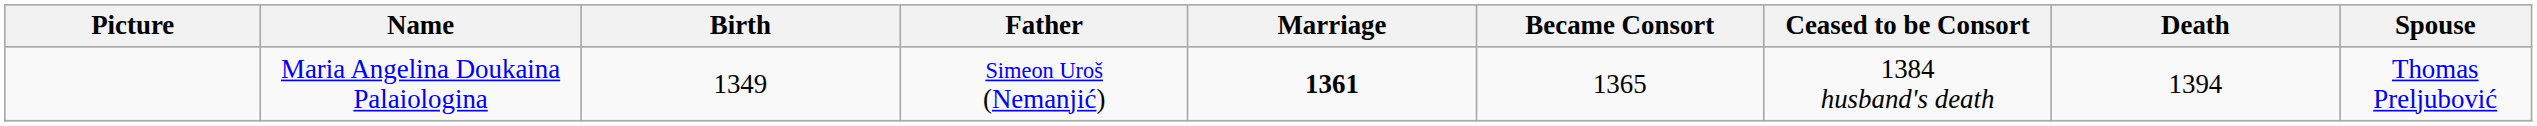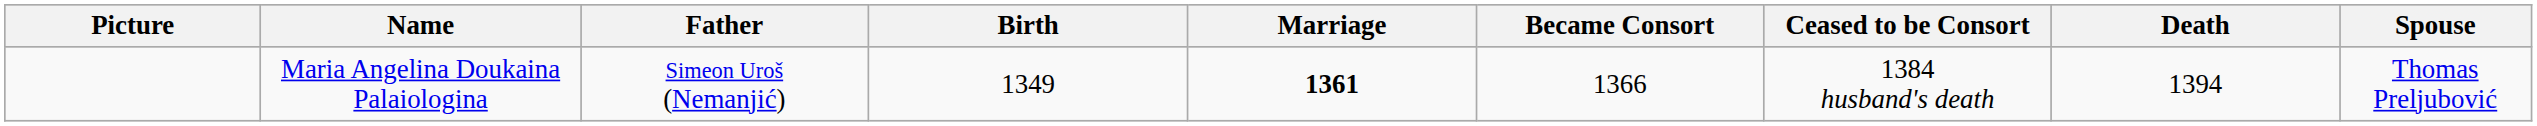 <table style="width:95%;" class="wikitable">
 <tr>
 <th style="width:8%;">Picture</th>
 <th style="width:10%;">Name</th>
+<th style="width:9%;">Father</th>
 <th style="width:10%;">Birth</th>
-<th style="width:9%;">Father</th>
 <th style="width:9%;">Marriage</th>
 <th style="width:9%;">Became Consort</th>
 <th style="width:9%;">Ceased to be Consort</th>
 <th style="width:9%;">Death</th>
 <th style="width:6%;">Spouse</th>
 </tr>
 <tr>
 <td style="text-align:center;"></td>
 <td style="text-align:center;"><a href='#'>Maria Angelina Doukaina Palaiologina</a></td>
+<td style="text-align:center;"><small><a href='#'>Simeon Uroš</a></small><br>(<a href='#'>Nemanjić</a>)</td>
 <td style="text-align:center;">1349</td>
-<td style="text-align:center;"><small><a href='#'>Simeon Uroš</a></small><br>(<a href='#'>Nemanjić</a>)</td>
 <td style="text-align:center;"><strong>1361</strong></td>
-<td style="text-align:center;">1365</td>
+<td style="text-align:center;">1366</td>
 <td style="text-align:center;">1384<br><em>husband's death</em></td>
 <td style="text-align:center;">1394</td>
 <td style="text-align:center;"><a href='#'>Thomas Preljubović</a></td>
 </tr>
 </table>
